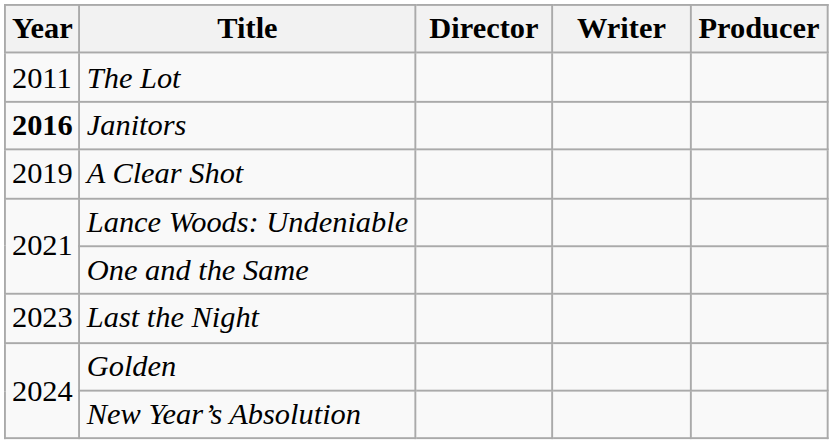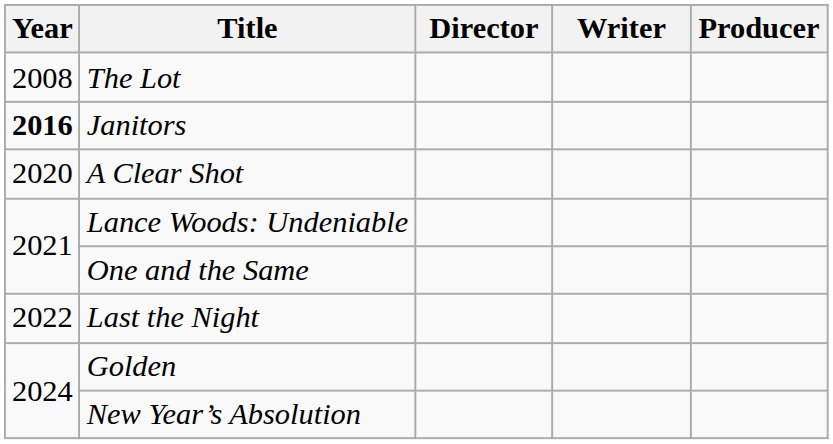 <table class="wikitable plainrowheaders">
 <tr>
 <th>Year</th>
 <th>Title</th>
 <th width="65">Director</th>
 <th width="65">Writer</th>
 <th width="65">Producer</th>
 </tr>
 <tr>
-<td>2011</td>
+<td>2008</td>
 <td><em>The Lot</em></td>
 <td></td>
 <td></td>
 <td></td>
 </tr>
 <tr>
 <td><strong>2016</strong></td>
 <td><em>Janitors</em></td>
 <td></td>
 <td></td>
 <td></td>
 </tr>
 <tr>
-<td>2019</td>
+<td>2020</td>
 <td><em>A Clear Shot</em></td>
 <td></td>
 <td></td>
 <td></td>
 </tr>
 <tr>
 <td rowspan="2">2021</td>
 <td><em>Lance Woods: Undeniable</em></td>
 <td></td>
 <td></td>
 <td></td>
 </tr>
 <tr>
 <td><em>One and the Same</em></td>
 <td></td>
 <td></td>
 <td></td>
 </tr>
 <tr>
-<td>2023</td>
+<td>2022</td>
 <td><em>Last the Night</em></td>
 <td></td>
 <td></td>
 <td></td>
 </tr>
 <tr>
 <td rowspan="2">2024</td>
 <td><em>Golden</em></td>
 <td></td>
 <td></td>
 <td></td>
 </tr>
 <tr>
 <td><em>New Year’s Absolution</em></td>
 <td></td>
 <td></td>
 <td></td>
 </tr>
 </table>
